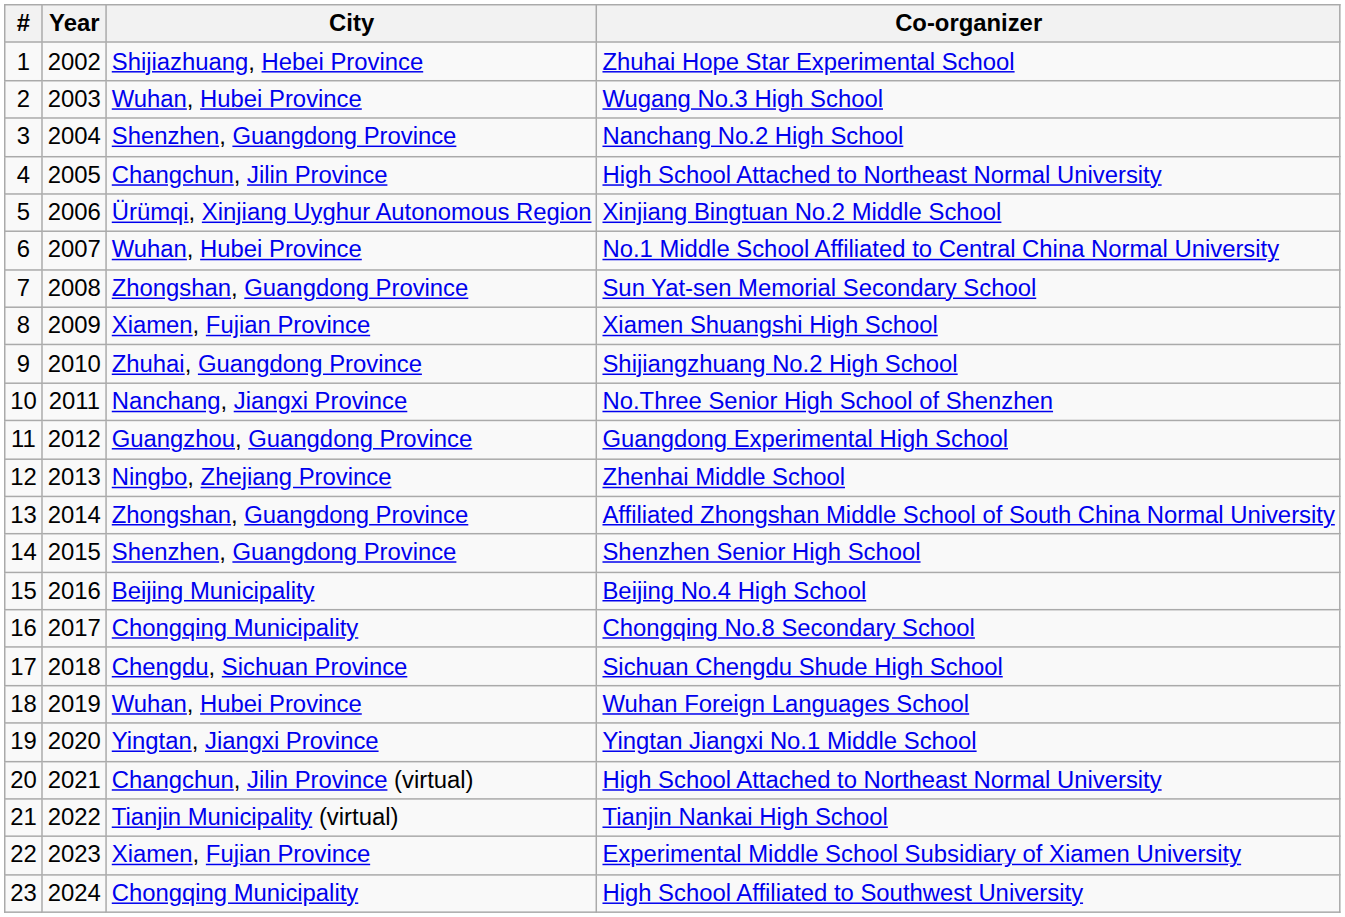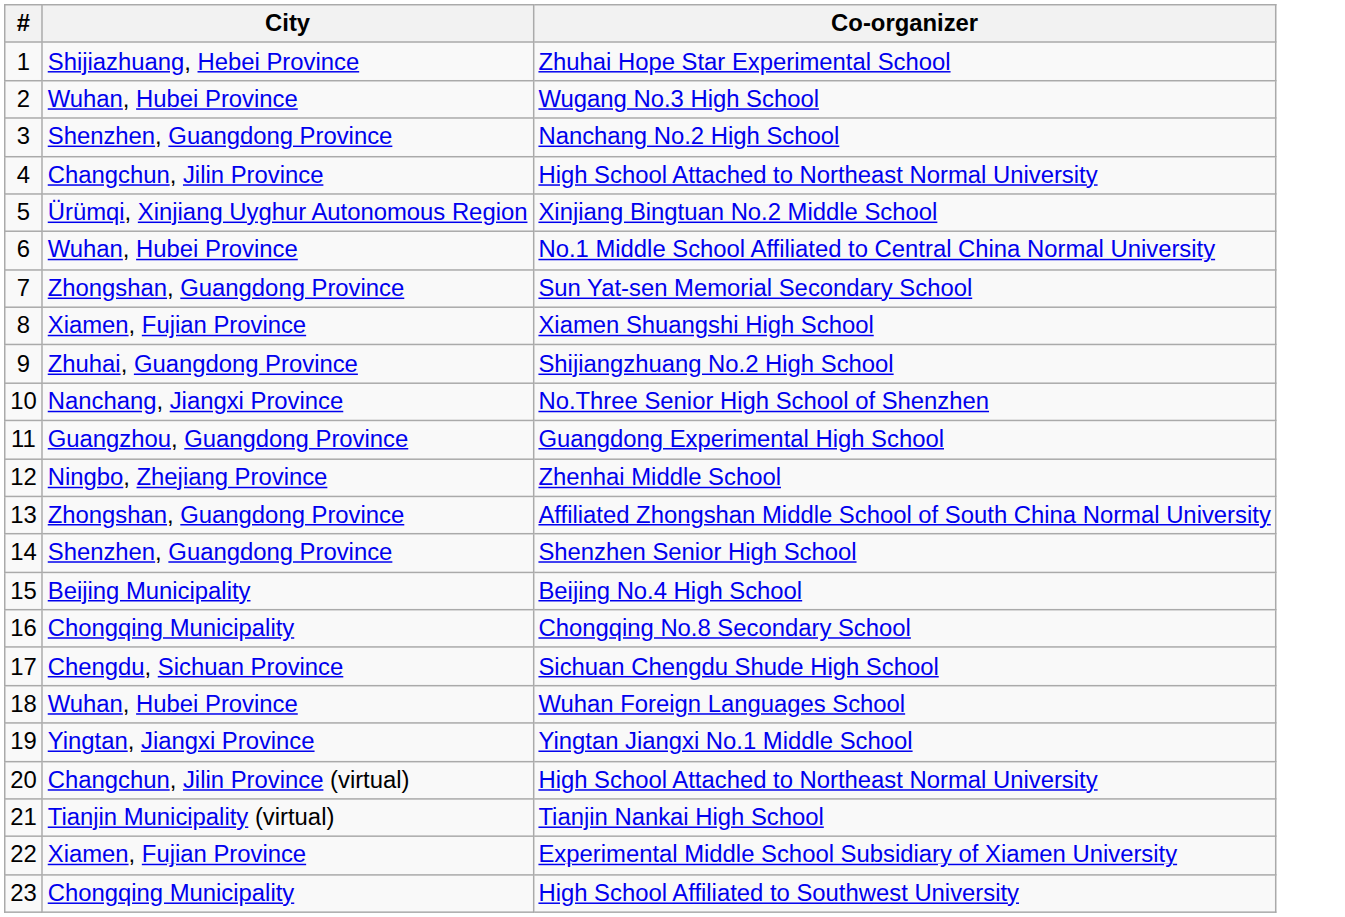 <table class="wikitable">
 <tr>
 <th>#</th>
-<th>Year</th>
 <th>City</th>
 <th>Co-organizer</th>
 </tr>
 <tr>
 <td align=center>1</td>
-<td align=center>2002</td>
 <td><a href='#'>Shijiazhuang</a>, <a href='#'>Hebei Province</a></td>
 <td><a href='#'>Zhuhai Hope Star Experimental School</a></td>
 </tr>
 <tr>
 <td align=center>2</td>
-<td align=center>2003</td>
 <td><a href='#'>Wuhan</a>, <a href='#'>Hubei Province</a></td>
 <td><a href='#'>Wugang No.3 High School</a></td>
 </tr>
 <tr>
 <td align=center>3</td>
-<td align=center>2004</td>
 <td><a href='#'>Shenzhen</a>, <a href='#'>Guangdong Province</a></td>
 <td><a href='#'>Nanchang No.2 High School</a></td>
 </tr>
 <tr>
 <td align=center>4</td>
-<td align=center>2005</td>
 <td><a href='#'>Changchun</a>, <a href='#'>Jilin Province</a></td>
 <td><a href='#'>High School Attached to Northeast Normal University</a></td>
 </tr>
 <tr>
 <td align=center>5</td>
-<td align=center>2006</td>
 <td><a href='#'>Ürümqi</a>, <a href='#'>Xinjiang Uyghur Autonomous Region</a></td>
 <td><a href='#'>Xinjiang Bingtuan No.2 Middle School</a></td>
 </tr>
 <tr>
 <td align=center>6</td>
-<td align=center>2007</td>
 <td><a href='#'>Wuhan</a>, <a href='#'>Hubei Province</a></td>
 <td><a href='#'>No.1 Middle School Affiliated to Central China Normal University</a></td>
 </tr>
 <tr>
 <td align=center>7</td>
-<td align=center>2008</td>
 <td><a href='#'>Zhongshan</a>, <a href='#'>Guangdong Province</a></td>
 <td><a href='#'>Sun Yat-sen Memorial Secondary School</a></td>
 </tr>
 <tr>
 <td align=center>8</td>
-<td align=center>2009</td>
 <td><a href='#'>Xiamen</a>, <a href='#'>Fujian Province</a></td>
 <td><a href='#'>Xiamen Shuangshi High School</a></td>
 </tr>
 <tr>
 <td align=center>9</td>
-<td align=center>2010</td>
 <td><a href='#'>Zhuhai</a>, <a href='#'>Guangdong Province</a></td>
 <td><a href='#'>Shijiangzhuang No.2 High School</a></td>
 </tr>
 <tr>
 <td align=center>10</td>
-<td align=center>2011</td>
 <td><a href='#'>Nanchang</a>, <a href='#'>Jiangxi Province</a></td>
 <td><a href='#'>No.Three Senior High School of Shenzhen</a></td>
 </tr>
 <tr>
 <td align=center>11</td>
-<td align=center>2012</td>
 <td><a href='#'>Guangzhou</a>, <a href='#'>Guangdong Province</a></td>
 <td><a href='#'>Guangdong Experimental High School</a></td>
 </tr>
 <tr>
 <td align=center>12</td>
-<td align=center>2013</td>
 <td><a href='#'>Ningbo</a>, <a href='#'>Zhejiang Province</a></td>
 <td><a href='#'>Zhenhai Middle School</a></td>
 </tr>
 <tr>
 <td align=center>13</td>
-<td align=center>2014</td>
 <td><a href='#'>Zhongshan</a>, <a href='#'>Guangdong Province</a></td>
 <td><a href='#'>Affiliated Zhongshan Middle School of South China Normal University</a></td>
 </tr>
 <tr>
 <td align=center>14</td>
-<td align=center>2015</td>
 <td><a href='#'>Shenzhen</a>, <a href='#'>Guangdong Province</a></td>
 <td><a href='#'>Shenzhen Senior High School</a></td>
 </tr>
 <tr>
 <td align=center>15</td>
-<td align=center>2016</td>
 <td><a href='#'>Beijing Municipality</a></td>
 <td><a href='#'>Beijing No.4 High School</a></td>
 </tr>
 <tr>
 <td align=center>16</td>
-<td align=center>2017</td>
 <td><a href='#'>Chongqing Municipality</a></td>
 <td><a href='#'>Chongqing No.8 Secondary School</a></td>
 </tr>
 <tr>
 <td align=center>17</td>
-<td align=center>2018</td>
 <td><a href='#'>Chengdu</a>, <a href='#'>Sichuan Province</a></td>
 <td><a href='#'>Sichuan Chengdu Shude High School</a></td>
 </tr>
 <tr>
 <td align=center>18</td>
-<td align=center>2019</td>
 <td><a href='#'>Wuhan</a>, <a href='#'>Hubei Province</a></td>
 <td><a href='#'>Wuhan Foreign Languages School</a></td>
 </tr>
 <tr>
 <td align=center>19</td>
-<td align=center>2020</td>
 <td><a href='#'>Yingtan</a>, <a href='#'>Jiangxi Province</a></td>
 <td><a href='#'>Yingtan Jiangxi No.1 Middle School</a></td>
 </tr>
 <tr>
 <td align=center>20</td>
-<td align=center>2021</td>
 <td><a href='#'>Changchun</a>, <a href='#'>Jilin Province</a> (virtual)</td>
 <td><a href='#'>High School Attached to Northeast Normal University</a></td>
 </tr>
 <tr>
 <td align=center>21</td>
-<td align=center>2022</td>
 <td><a href='#'>Tianjin Municipality</a> (virtual)</td>
 <td><a href='#'>Tianjin Nankai High School</a></td>
 </tr>
 <tr>
 <td align=center>22</td>
-<td align=center>2023</td>
 <td><a href='#'>Xiamen</a>, <a href='#'>Fujian Province</a></td>
 <td><a href='#'>Experimental Middle School Subsidiary of Xiamen University</a></td>
 </tr>
 <tr>
 <td align=center>23</td>
-<td align=center>2024</td>
 <td><a href='#'>Chongqing Municipality</a></td>
 <td><a href='#'>High School Affiliated to Southwest University</a></td>
 </tr>
 </table>
